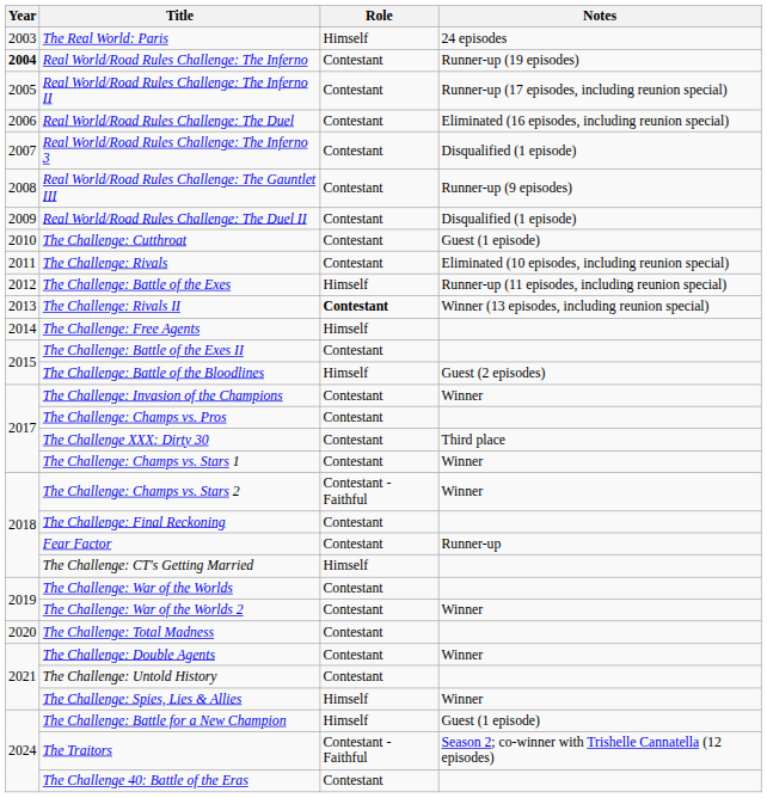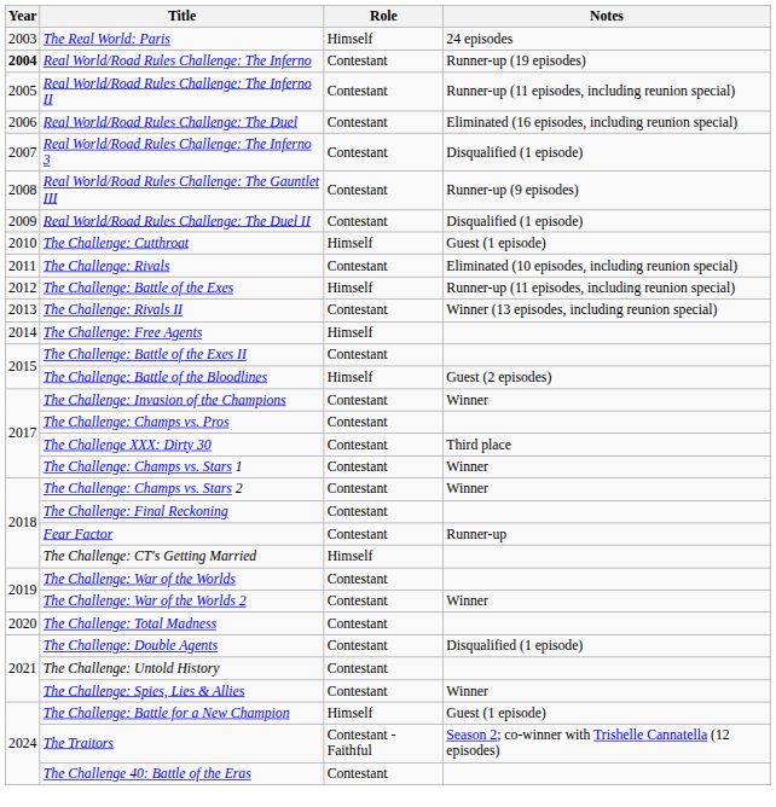 <table class="wikitable sortable">
 <tr>
 <th>Year</th>
 <th>Title</th>
 <th>Role</th>
 <th>Notes</th>
 </tr>
 <tr>
 <td>2003</td>
 <td><em><a href='#'>The Real World: Paris</a></em></td>
 <td>Himself</td>
 <td>24 episodes</td>
 </tr>
 <tr>
 <td><strong>2004</strong></td>
 <td><em><a href='#'>Real World/Road Rules Challenge: The Inferno</a></em></td>
 <td>Contestant</td>
 <td>Runner-up (19 episodes)</td>
 </tr>
 <tr>
 <td>2005</td>
 <td><em><a href='#'>Real World/Road Rules Challenge: The Inferno II</a></em></td>
 <td>Contestant</td>
-<td>Runner-up (17 episodes, including reunion special)</td>
+<td>Runner-up (11 episodes, including reunion special)</td>
 </tr>
 <tr>
 <td>2006</td>
 <td><em><a href='#'>Real World/Road Rules Challenge: The Duel</a></em></td>
 <td>Contestant</td>
 <td>Eliminated (16 episodes, including reunion special)</td>
 </tr>
 <tr>
 <td>2007</td>
 <td><em><a href='#'>Real World/Road Rules Challenge: The Inferno 3</a></em></td>
 <td>Contestant</td>
 <td>Disqualified (1 episode)</td>
 </tr>
 <tr>
 <td>2008</td>
 <td><em><a href='#'>Real World/Road Rules Challenge: The Gauntlet III</a></em></td>
 <td>Contestant</td>
 <td>Runner-up (9 episodes)</td>
 </tr>
 <tr>
 <td>2009</td>
 <td><em><a href='#'>Real World/Road Rules Challenge: The Duel II</a></em></td>
 <td>Contestant</td>
 <td>Disqualified (1 episode)</td>
 </tr>
 <tr>
 <td>2010</td>
 <td><em><a href='#'>The Challenge: Cutthroat</a></em></td>
-<td>Contestant</td>
+<td>Himself</td>
 <td>Guest (1 episode)</td>
 </tr>
 <tr>
 <td>2011</td>
 <td><em><a href='#'>The Challenge: Rivals</a></em></td>
 <td>Contestant</td>
 <td>Eliminated (10 episodes, including reunion special)</td>
 </tr>
 <tr>
 <td>2012</td>
 <td><em><a href='#'>The Challenge: Battle of the Exes</a></em></td>
 <td>Himself</td>
 <td>Runner-up (11 episodes, including reunion special)</td>
 </tr>
 <tr>
 <td>2013</td>
 <td><em><a href='#'>The Challenge: Rivals II</a></em></td>
-<td><strong>Contestant</strong></td>
+<td>Contestant</td>
 <td>Winner (13 episodes, including reunion special)</td>
 </tr>
 <tr>
 <td>2014</td>
 <td><em><a href='#'>The Challenge: Free Agents</a></em></td>
 <td>Himself</td>
 <td></td>
 </tr>
 <tr>
 <td rowspan="2">2015</td>
 <td><em><a href='#'>The Challenge: Battle of the Exes II</a></em></td>
 <td>Contestant</td>
 <td></td>
 </tr>
 <tr>
 <td><em><a href='#'>The Challenge: Battle of the Bloodlines</a></em></td>
 <td>Himself</td>
 <td>Guest (2 episodes)</td>
 </tr>
 <tr>
 <td rowspan="4">2017</td>
 <td><em><a href='#'>The Challenge: Invasion of the Champions</a></em></td>
 <td>Contestant</td>
 <td>Winner</td>
 </tr>
 <tr>
 <td><em><a href='#'>The Challenge: Champs vs. Pros</a></em></td>
 <td>Contestant</td>
 <td></td>
 </tr>
 <tr>
 <td><em><a href='#'>The Challenge XXX: Dirty 30</a></em></td>
 <td>Contestant</td>
 <td>Third place</td>
 </tr>
 <tr>
 <td><em><a href='#'>The Challenge: Champs vs. Stars</a> 1</em></td>
 <td>Contestant</td>
 <td>Winner</td>
 </tr>
 <tr>
 <td rowspan="4">2018</td>
 <td><em><a href='#'>The Challenge: Champs vs. Stars</a> 2</em></td>
-<td>Contestant - Faithful</td>
+<td>Contestant</td>
 <td>Winner</td>
 </tr>
 <tr>
 <td><em><a href='#'>The Challenge: Final Reckoning</a></em></td>
 <td>Contestant</td>
 <td></td>
 </tr>
 <tr>
 <td><em><a href='#'>Fear Factor</a></em></td>
 <td>Contestant</td>
 <td>Runner-up</td>
 </tr>
 <tr>
 <td><em>The Challenge: CT's Getting Married</em></td>
 <td>Himself</td>
 <td></td>
 </tr>
 <tr>
 <td rowspan="2">2019</td>
 <td><em><a href='#'>The Challenge: War of the Worlds</a></em></td>
 <td>Contestant</td>
 <td></td>
 </tr>
 <tr>
 <td><em><a href='#'>The Challenge: War of the Worlds 2</a></em></td>
 <td>Contestant</td>
 <td>Winner</td>
 </tr>
 <tr>
 <td>2020</td>
 <td><em><a href='#'>The Challenge: Total Madness</a></em></td>
 <td>Contestant</td>
 <td></td>
 </tr>
 <tr>
 <td rowspan="3">2021</td>
 <td><em><a href='#'>The Challenge: Double Agents</a></em></td>
 <td>Contestant</td>
-<td>Winner</td>
+<td>Disqualified (1 episode)</td>
 </tr>
 <tr>
 <td><em>The Challenge: Untold History</em></td>
 <td>Contestant</td>
 <td></td>
 </tr>
 <tr>
 <td><em><a href='#'>The Challenge: Spies, Lies & Allies</a></em></td>
-<td>Himself</td>
+<td>Contestant</td>
 <td>Winner</td>
 </tr>
 <tr>
 <td rowspan="3">2024</td>
 <td><em><a href='#'>The Challenge: Battle for a New Champion</a></em></td>
 <td>Himself</td>
 <td>Guest (1 episode)</td>
 </tr>
 <tr>
 <td><em><a href='#'>The Traitors</a></em></td>
 <td>Contestant - Faithful</td>
 <td><a href='#'>Season 2</a>; co-winner with <a href='#'>Trishelle Cannatella</a> (12 episodes)</td>
 </tr>
 <tr>
 <td><em><a href='#'>The Challenge 40: Battle of the Eras</a></em></td>
 <td>Contestant</td>
 <td></td>
 </tr>
 </table>
